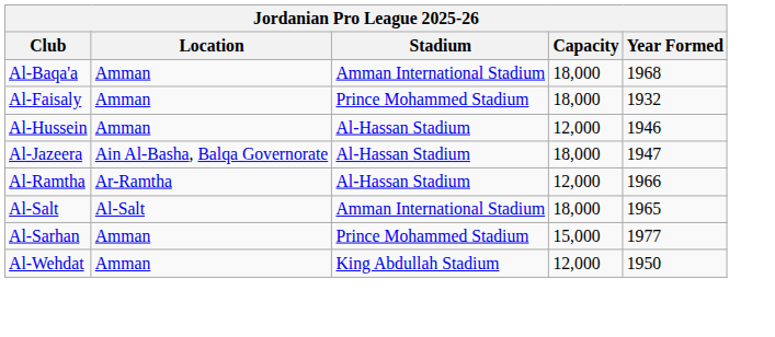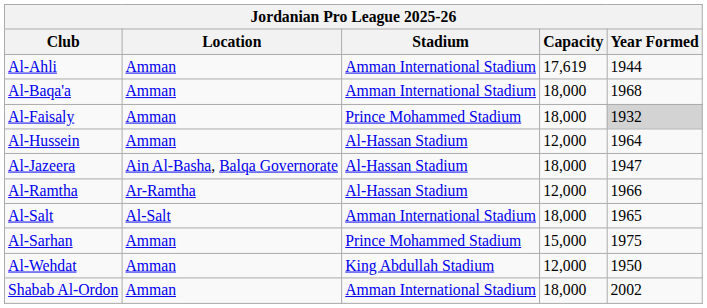 <table class="wikitable">
 <tr>
 <th colspan="5">Jordanian Pro League 2025-26</th>
 </tr>
 <tr>
 <th>Club</th>
 <th>Location</th>
 <th>Stadium</th>
 <th>Capacity</th>
 <th>Year Formed</th>
+</tr>
+<tr style="vertical-align:top;">
+<td><a href='#'>Al-Ahli</a></td>
+<td><a href='#'>Amman</a></td>
+<td><a href='#'>Amman International Stadium</a></td>
+<td>17,619</td>
+<td>1944</td>
 </tr>
 <tr style="vertical-align:top;">
 <td><a href='#'>Al-Baqa'a</a></td>
 <td><a href='#'>Amman</a></td>
 <td><a href='#'>Amman International Stadium</a></td>
 <td>18,000</td>
 <td>1968</td>
 </tr>
 <tr style="vertical-align:top;">
 <td><a href='#'>Al-Faisaly</a></td>
 <td><a href='#'>Amman</a></td>
 <td><a href='#'>Prince Mohammed Stadium</a></td>
 <td>18,000</td>
-<td>1932</td>
+<td style="background: lightgrey;">1932</td>
 </tr>
 <tr style="vertical-align:top;">
 <td><a href='#'>Al-Hussein</a></td>
 <td><a href='#'>Amman</a></td>
 <td><a href='#'>Al-Hassan Stadium</a></td>
 <td>12,000</td>
-<td>1946</td>
+<td>1964</td>
 </tr>
 <tr style="vertical-align:top;">
 <td><a href='#'>Al-Jazeera</a></td>
 <td><a href='#'>Ain Al-Basha</a>, <a href='#'>Balqa Governorate</a></td>
 <td><a href='#'>Al-Hassan Stadium</a></td>
 <td>18,000</td>
 <td>1947</td>
 </tr>
 <tr style="vertical-align:top;">
 <td><a href='#'>Al-Ramtha</a></td>
 <td><a href='#'>Ar-Ramtha</a></td>
 <td><a href='#'>Al-Hassan Stadium</a></td>
 <td>12,000</td>
 <td>1966</td>
 </tr>
 <tr style="vertical-align:top;">
 <td><a href='#'>Al-Salt</a></td>
 <td><a href='#'>Al-Salt</a></td>
 <td><a href='#'>Amman International Stadium</a></td>
 <td>18,000</td>
 <td>1965</td>
 </tr>
 <tr style="vertical-align:top;">
 <td><a href='#'> Al-Sarhan</a></td>
 <td><a href='#'>Amman</a></td>
 <td><a href='#'>Prince Mohammed Stadium</a></td>
 <td>15,000</td>
-<td>1977</td>
+<td>1975</td>
 </tr>
 <tr style="vertical-align:top;">
 <td><a href='#'>Al-Wehdat</a></td>
 <td><a href='#'>Amman</a></td>
 <td><a href='#'>King Abdullah Stadium</a></td>
 <td>12,000</td>
 <td>1950</td>
 </tr>
+<tr style="vertical-align:top;">
+<td><a href='#'>Shabab Al-Ordon</a></td>
+<td><a href='#'>Amman</a></td>
+<td><a href='#'>Amman International Stadium</a></td>
+<td>18,000</td>
+<td>2002</td>
+</tr>
 </table>
